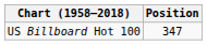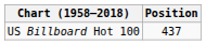 <table class="wikitable plainrowheaders">
 <tr>
 <th>Chart (1958–2018)</th>
 <th>Position</th>
 </tr>
 <tr>
 <td>US <em>Billboard</em> Hot 100</td>
-<td style="text-align:center;">347</td>
+<td style="text-align:center;">437</td>
 </tr>
 </table>
